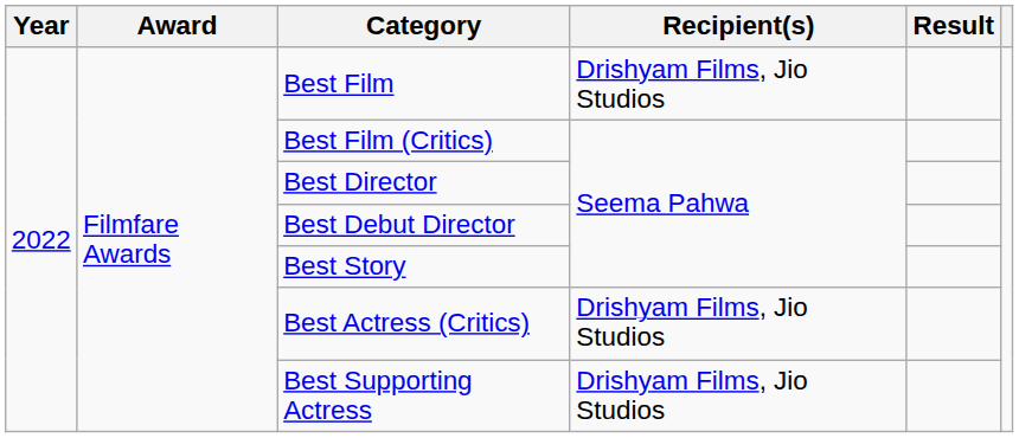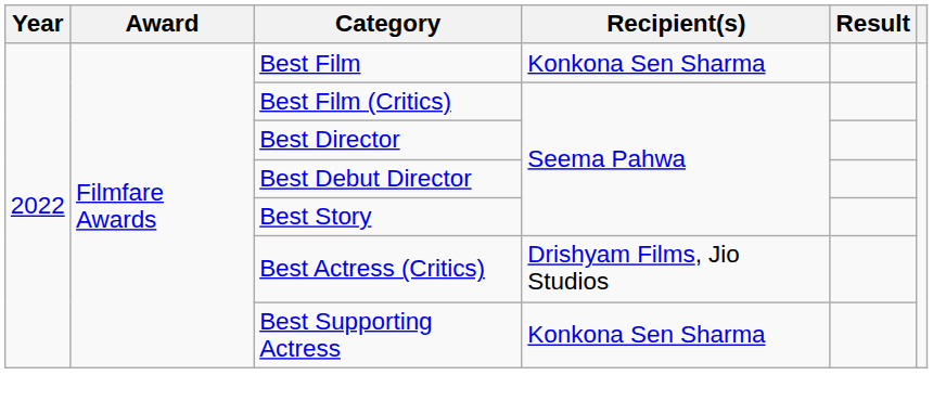 <table class="wikitable plainrowheaders sortable">
 <tr>
 <th>Year</th>
 <th>Award</th>
 <th>Category</th>
 <th>Recipient(s)</th>
 <th>Result</th>
 <th class="unsortable"></th>
 </tr>
 <tr>
 <td rowspan="7"><a href='#'>2022</a></td>
 <td rowspan="7"><a href='#'>Filmfare Awards</a></td>
 <td><a href='#'>Best Film</a></td>
-<td><a href='#'>Drishyam Films</a>, Jio Studios</td>
+<td><a href='#'>Konkona Sen Sharma</a></td>
 <td></td>
 <td rowspan="7" style="text-align:center;"></td>
 </tr>
 <tr>
 <td><a href='#'>Best Film (Critics)</a></td>
 <td rowspan="4"><a href='#'>Seema Pahwa</a></td>
 <td></td>
 </tr>
 <tr>
 <td><a href='#'>Best Director</a></td>
 <td></td>
 </tr>
 <tr>
 <td><a href='#'>Best Debut Director</a></td>
 <td></td>
 </tr>
 <tr>
 <td><a href='#'>Best Story</a></td>
 <td></td>
 </tr>
 <tr>
 <td><a href='#'>Best Actress (Critics)</a></td>
 <td><a href='#'>Drishyam Films</a>, Jio Studios</td>
 <td></td>
 </tr>
 <tr>
 <td><a href='#'>Best Supporting Actress</a></td>
-<td><a href='#'>Drishyam Films</a>, Jio Studios</td>
+<td><a href='#'>Konkona Sen Sharma</a></td>
 <td></td>
 </tr>
 </table>
